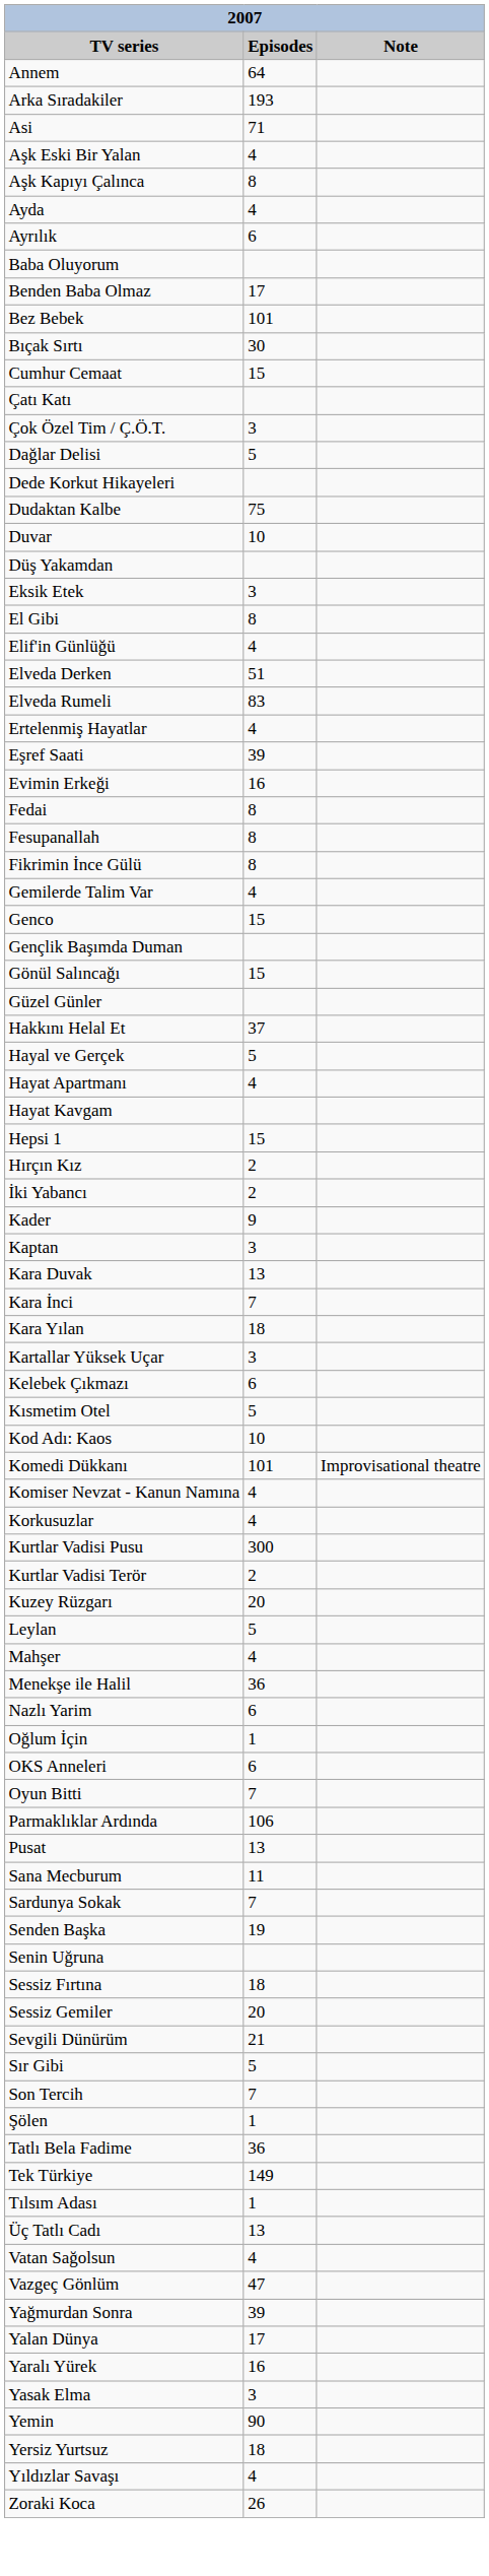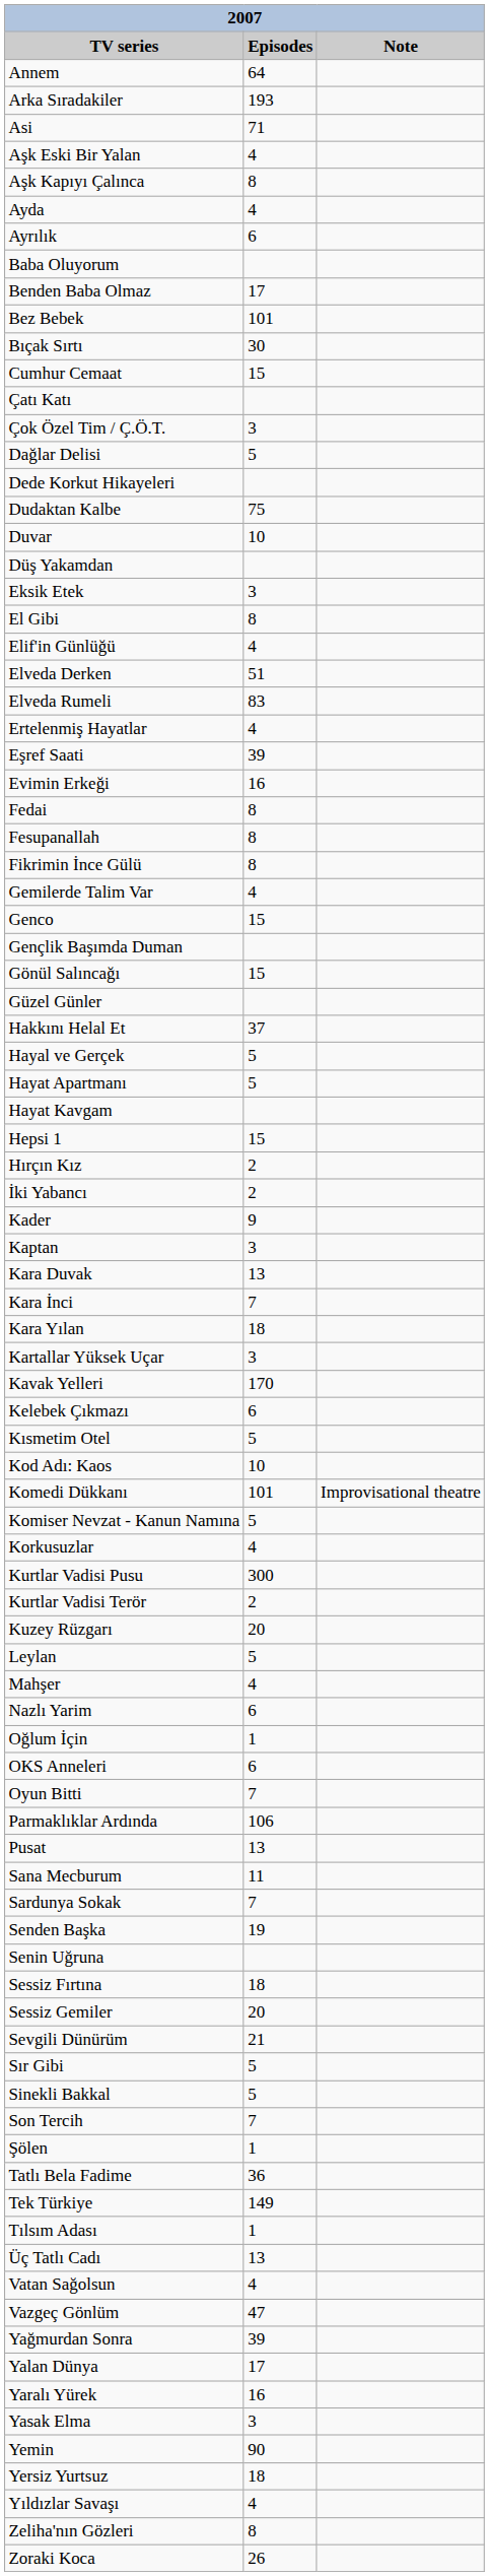 <table class="wikitable sortable">
 <tr>
 <th colspan="3" style="background-color:LightSteelBlue">2007</th>
 </tr>
 <tr>
 <th style="background-color:#CCCCCC">TV series</th>
 <th style="background-color:#CCCCCC">Episodes</th>
 <th style="background-color:#CCCCCC">Note</th>
 </tr>
 <tr>
 <td>Annem</td>
 <td>64</td>
 <td></td>
 </tr>
 <tr>
 <td>Arka Sıradakiler</td>
 <td>193</td>
 <td></td>
 </tr>
 <tr>
 <td>Asi</td>
 <td>71</td>
 <td></td>
 </tr>
 <tr>
 <td>Aşk Eski Bir Yalan</td>
 <td>4</td>
 <td></td>
 </tr>
 <tr>
 <td>Aşk Kapıyı Çalınca</td>
 <td>8</td>
 <td></td>
 </tr>
 <tr>
 <td>Ayda</td>
 <td>4</td>
 <td></td>
 </tr>
 <tr>
 <td>Ayrılık</td>
 <td>6</td>
 <td></td>
 </tr>
 <tr>
 <td>Baba Oluyorum</td>
 <td></td>
 <td></td>
 </tr>
 <tr>
 <td>Benden Baba Olmaz</td>
 <td>17</td>
 <td></td>
 </tr>
 <tr>
 <td>Bez Bebek</td>
 <td>101</td>
 <td></td>
 </tr>
 <tr>
 <td>Bıçak Sırtı</td>
 <td>30</td>
 <td></td>
 </tr>
 <tr>
 <td>Cumhur Cemaat</td>
 <td>15</td>
 <td></td>
 </tr>
 <tr>
 <td>Çatı Katı</td>
 <td></td>
 <td></td>
 </tr>
 <tr>
 <td>Çok Özel Tim / Ç.Ö.T.</td>
 <td>3</td>
 <td></td>
 </tr>
 <tr>
 <td>Dağlar Delisi</td>
 <td>5</td>
 <td></td>
 </tr>
 <tr>
 <td>Dede Korkut Hikayeleri</td>
 <td></td>
 <td></td>
 </tr>
 <tr>
 <td>Dudaktan Kalbe</td>
 <td>75</td>
 <td></td>
 </tr>
 <tr>
 <td>Duvar</td>
 <td>10</td>
 <td></td>
 </tr>
 <tr>
 <td>Düş Yakamdan</td>
 <td></td>
 <td></td>
 </tr>
 <tr>
 <td>Eksik Etek</td>
 <td>3</td>
 <td></td>
 </tr>
 <tr>
 <td>El Gibi</td>
 <td>8</td>
 <td></td>
 </tr>
 <tr>
 <td>Elif'in Günlüğü</td>
 <td>4</td>
 <td></td>
 </tr>
 <tr>
 <td>Elveda Derken</td>
 <td>51</td>
 <td></td>
 </tr>
 <tr>
 <td>Elveda Rumeli</td>
 <td>83</td>
 <td></td>
 </tr>
 <tr>
 <td>Ertelenmiş Hayatlar</td>
 <td>4</td>
 <td></td>
 </tr>
 <tr>
 <td>Eşref Saati</td>
 <td>39</td>
 <td></td>
 </tr>
 <tr>
 <td>Evimin Erkeği</td>
 <td>16</td>
 <td></td>
 </tr>
 <tr>
 <td>Fedai</td>
 <td>8</td>
 <td></td>
 </tr>
 <tr>
 <td>Fesupanallah</td>
 <td>8</td>
 <td></td>
 </tr>
 <tr>
 <td>Fikrimin İnce Gülü</td>
 <td>8</td>
 <td></td>
 </tr>
 <tr>
 <td>Gemilerde Talim Var</td>
 <td>4</td>
 <td></td>
 </tr>
 <tr>
 <td>Genco</td>
 <td>15</td>
 <td></td>
 </tr>
 <tr>
 <td>Gençlik Başımda Duman</td>
 <td></td>
 <td></td>
 </tr>
 <tr>
 <td>Gönül Salıncağı</td>
 <td>15</td>
 <td></td>
 </tr>
 <tr>
 <td>Güzel Günler</td>
 <td></td>
 <td></td>
 </tr>
 <tr>
 <td>Hakkını Helal Et</td>
 <td>37</td>
 <td></td>
 </tr>
 <tr>
 <td>Hayal ve Gerçek</td>
 <td>5</td>
 <td></td>
 </tr>
 <tr>
 <td>Hayat Apartmanı</td>
-<td>4</td>
+<td>5</td>
 <td></td>
 </tr>
 <tr>
 <td>Hayat Kavgam</td>
 <td></td>
 <td></td>
 </tr>
 <tr>
 <td>Hepsi 1</td>
 <td>15</td>
 <td></td>
 </tr>
 <tr>
 <td>Hırçın Kız</td>
 <td>2</td>
 <td></td>
 </tr>
 <tr>
 <td>İki Yabancı</td>
 <td>2</td>
 <td></td>
 </tr>
 <tr>
 <td>Kader</td>
 <td>9</td>
 <td></td>
 </tr>
 <tr>
 <td>Kaptan</td>
 <td>3</td>
 <td></td>
 </tr>
 <tr>
 <td>Kara Duvak</td>
 <td>13</td>
 <td></td>
 </tr>
 <tr>
 <td>Kara İnci</td>
 <td>7</td>
 <td></td>
 </tr>
 <tr>
 <td>Kara Yılan</td>
 <td>18</td>
 <td></td>
 </tr>
 <tr>
 <td>Kartallar Yüksek Uçar</td>
 <td>3</td>
 <td></td>
 </tr>
 <tr>
+<td>Kavak Yelleri</td>
+<td>170</td>
+<td></td>
+</tr>
+<tr>
 <td>Kelebek Çıkmazı</td>
 <td>6</td>
 <td></td>
 </tr>
 <tr>
 <td>Kısmetim Otel</td>
 <td>5</td>
 <td></td>
 </tr>
 <tr>
 <td>Kod Adı: Kaos</td>
 <td>10</td>
 <td></td>
 </tr>
 <tr>
 <td>Komedi Dükkanı</td>
 <td>101</td>
 <td>Improvisational theatre</td>
 </tr>
 <tr>
 <td>Komiser Nevzat - Kanun Namına</td>
-<td>4</td>
+<td>5</td>
 <td></td>
 </tr>
 <tr>
 <td>Korkusuzlar</td>
 <td>4</td>
 <td></td>
 </tr>
 <tr>
 <td>Kurtlar Vadisi Pusu</td>
 <td>300</td>
 <td></td>
 </tr>
 <tr>
 <td>Kurtlar Vadisi Terör</td>
 <td>2</td>
 <td></td>
 </tr>
 <tr>
 <td>Kuzey Rüzgarı</td>
 <td>20</td>
 <td></td>
 </tr>
 <tr>
 <td>Leylan</td>
 <td>5</td>
 <td></td>
 </tr>
 <tr>
 <td>Mahşer</td>
 <td>4</td>
-<td></td>
-</tr>
-<tr>
-<td>Menekşe ile Halil</td>
-<td>36</td>
 <td></td>
 </tr>
 <tr>
 <td>Nazlı Yarim</td>
 <td>6</td>
 <td></td>
 </tr>
 <tr>
 <td>Oğlum İçin</td>
 <td>1</td>
 <td></td>
 </tr>
 <tr>
 <td>OKS Anneleri</td>
 <td>6</td>
 <td></td>
 </tr>
 <tr>
 <td>Oyun Bitti</td>
 <td>7</td>
 <td></td>
 </tr>
 <tr>
 <td>Parmaklıklar Ardında</td>
 <td>106</td>
 <td></td>
 </tr>
 <tr>
 <td>Pusat</td>
 <td>13</td>
 <td></td>
 </tr>
 <tr>
 <td>Sana Mecburum</td>
 <td>11</td>
 <td></td>
 </tr>
 <tr>
 <td>Sardunya Sokak</td>
 <td>7</td>
 <td></td>
 </tr>
 <tr>
 <td>Senden Başka</td>
 <td>19</td>
 <td></td>
 </tr>
 <tr>
 <td>Senin Uğruna</td>
 <td></td>
 <td></td>
 </tr>
 <tr>
 <td>Sessiz Fırtına</td>
 <td>18</td>
 <td></td>
 </tr>
 <tr>
 <td>Sessiz Gemiler</td>
 <td>20</td>
 <td></td>
 </tr>
 <tr>
 <td>Sevgili Dünürüm</td>
 <td>21</td>
 <td></td>
 </tr>
 <tr>
 <td>Sır Gibi</td>
+<td>5</td>
+<td></td>
+</tr>
+<tr>
+<td>Sinekli Bakkal</td>
 <td>5</td>
 <td></td>
 </tr>
 <tr>
 <td>Son Tercih</td>
 <td>7</td>
 <td></td>
 </tr>
 <tr>
 <td>Şölen</td>
 <td>1</td>
 <td></td>
 </tr>
 <tr>
 <td>Tatlı Bela Fadime</td>
 <td>36</td>
 <td></td>
 </tr>
 <tr>
 <td>Tek Türkiye</td>
 <td>149</td>
 <td></td>
 </tr>
 <tr>
 <td>Tılsım Adası</td>
 <td>1</td>
 <td></td>
 </tr>
 <tr>
 <td>Üç Tatlı Cadı</td>
 <td>13</td>
 <td></td>
 </tr>
 <tr>
 <td>Vatan Sağolsun</td>
 <td>4</td>
 <td></td>
 </tr>
 <tr>
 <td>Vazgeç Gönlüm</td>
 <td>47</td>
 <td></td>
 </tr>
 <tr>
 <td>Yağmurdan Sonra</td>
 <td>39</td>
 <td></td>
 </tr>
 <tr>
 <td>Yalan Dünya</td>
 <td>17</td>
 <td></td>
 </tr>
 <tr>
 <td>Yaralı Yürek</td>
 <td>16</td>
 <td></td>
 </tr>
 <tr>
 <td>Yasak Elma</td>
 <td>3</td>
 <td></td>
 </tr>
 <tr>
 <td>Yemin</td>
 <td>90</td>
 <td></td>
 </tr>
 <tr>
 <td>Yersiz Yurtsuz</td>
 <td>18</td>
 <td></td>
 </tr>
 <tr>
 <td>Yıldızlar Savaşı</td>
 <td>4</td>
 </tr>
 <tr>
+<td>Zeliha'nın Gözleri</td>
+<td>8</td>
+<td></td>
+</tr>
+<tr>
 <td>Zoraki Koca</td>
 <td>26</td>
 <td></td>
 </tr>
 </table>
